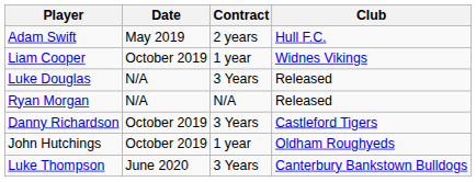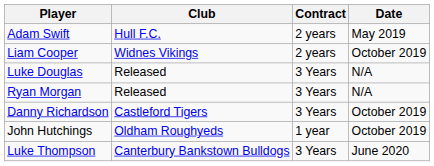 <table class="wikitable">
 <tr>
 <th>Player</th>
+<th>Club</th>
+<th>Contract</th>
 <th>Date</th>
-<th>Contract</th>
-<th>Club</th>
 </tr>
 <tr>
 <td><a href='#'>Adam Swift</a></td>
+<td><a href='#'>Hull F.C.</a></td>
+<td>2 years</td>
 <td>May 2019</td>
-<td>2 years</td>
-<td><a href='#'>Hull F.C.</a></td>
 </tr>
 <tr>
 <td><a href='#'>Liam Cooper</a></td>
+<td><a href='#'>Widnes Vikings</a></td>
+<td>2 years</td>
 <td>October 2019</td>
-<td>1 year</td>
-<td><a href='#'>Widnes Vikings</a></td>
 </tr>
 <tr>
 <td><a href='#'>Luke Douglas</a></td>
+<td>Released</td>
+<td>3 Years</td>
 <td>N/A</td>
-<td>3 Years</td>
-<td>Released</td>
 </tr>
 <tr>
 <td><a href='#'>Ryan Morgan</a></td>
+<td>Released</td>
+<td>3 Years</td>
 <td>N/A</td>
-<td>N/A</td>
-<td>Released</td>
 </tr>
 <tr>
 <td><a href='#'>Danny Richardson</a></td>
+<td><a href='#'>Castleford Tigers</a></td>
+<td>3 Years</td>
 <td>October 2019</td>
-<td>3 Years</td>
-<td><a href='#'>Castleford Tigers</a></td>
 </tr>
 <tr>
 <td>John Hutchings</td>
+<td><a href='#'>Oldham Roughyeds</a></td>
+<td>1 year</td>
 <td>October 2019</td>
-<td>1 year</td>
-<td><a href='#'>Oldham Roughyeds</a></td>
 </tr>
 <tr>
 <td><a href='#'>Luke Thompson</a></td>
+<td><a href='#'>Canterbury Bankstown Bulldogs</a></td>
+<td>3 Years</td>
 <td>June 2020</td>
-<td>3 Years</td>
-<td><a href='#'>Canterbury Bankstown Bulldogs</a></td>
 </tr>
 </table>
